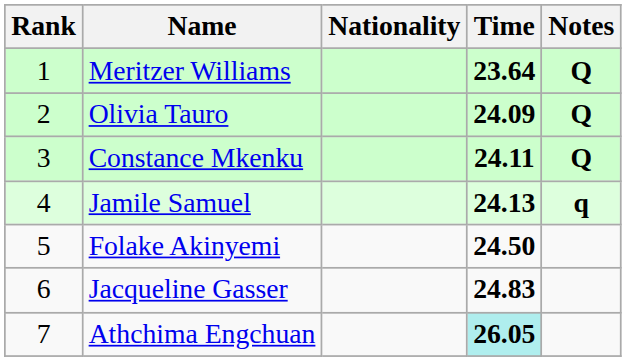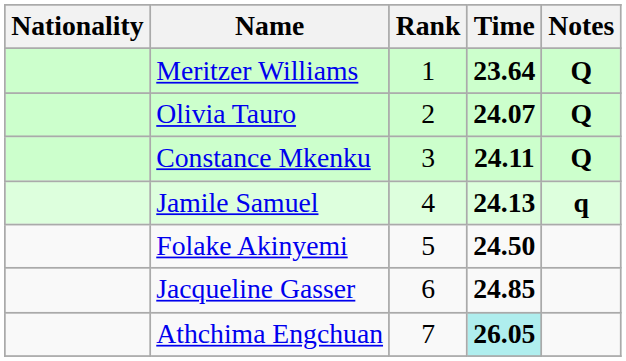 <table class="wikitable sortable" style="text-align:center">
 <tr>
+<th>Nationality</th>
+<th>Name</th>
 <th>Rank</th>
-<th>Name</th>
-<th>Nationality</th>
 <th>Time</th>
 <th>Notes</th>
 </tr>
 <tr bgcolor=ccffcc>
+<td align=left></td>
+<td align=left><a href='#'>Meritzer Williams</a></td>
 <td>1</td>
-<td align=left><a href='#'>Meritzer Williams</a></td>
-<td align=left></td>
 <td><strong>23.64</strong></td>
 <td><strong>Q</strong></td>
 </tr>
 <tr bgcolor=ccffcc>
+<td align=left></td>
+<td align=left><a href='#'>Olivia Tauro</a></td>
 <td>2</td>
-<td align=left><a href='#'>Olivia Tauro</a></td>
-<td align=left></td>
-<td><strong>24.09</strong></td>
+<td><strong>24.07</strong></td>
 <td><strong>Q</strong></td>
 </tr>
 <tr bgcolor=ccffcc>
+<td align=left></td>
+<td align=left><a href='#'>Constance Mkenku</a></td>
 <td>3</td>
-<td align=left><a href='#'>Constance Mkenku</a></td>
-<td align=left></td>
 <td><strong>24.11</strong></td>
 <td><strong>Q</strong></td>
 </tr>
 <tr bgcolor=ddffdd>
+<td align=left></td>
+<td align=left><a href='#'>Jamile Samuel</a></td>
 <td>4</td>
-<td align=left><a href='#'>Jamile Samuel</a></td>
-<td align=left></td>
 <td><strong>24.13</strong></td>
 <td><strong>q</strong></td>
 </tr>
 <tr>
+<td align=left></td>
+<td align=left><a href='#'>Folake Akinyemi</a></td>
 <td>5</td>
-<td align=left><a href='#'>Folake Akinyemi</a></td>
-<td align=left></td>
 <td><strong>24.50</strong></td>
 <td></td>
 </tr>
 <tr>
+<td align=left></td>
+<td align=left><a href='#'>Jacqueline Gasser</a></td>
 <td>6</td>
-<td align=left><a href='#'>Jacqueline Gasser</a></td>
-<td align=left></td>
-<td><strong>24.83</strong></td>
+<td><strong>24.85</strong></td>
 <td></td>
 </tr>
 <tr>
+<td align=left></td>
+<td align=left><a href='#'>Athchima Engchuan</a></td>
 <td>7</td>
-<td align=left><a href='#'>Athchima Engchuan</a></td>
-<td align=left></td>
 <td style="background: paleturquoise;"><strong>26.05</strong></td>
 <td></td>
 </tr>
 </table>
